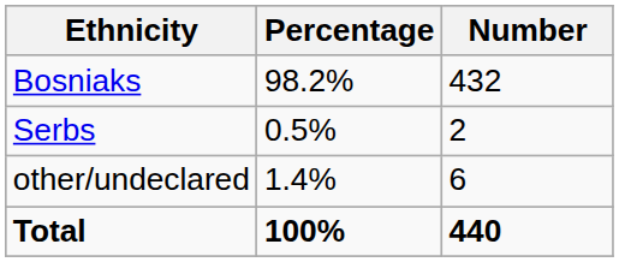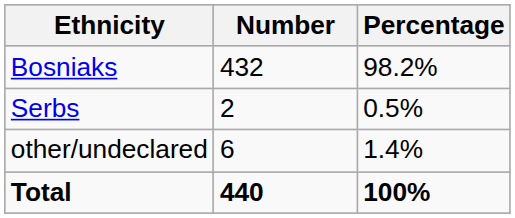 <table class="wikitable">
 <tr>
 <th width="100px">Ethnicity</th>
+<th width="80px">Number</th>
 <th width="80px">Percentage</th>
-<th width="80px">Number</th>
 </tr>
 <tr>
 <td><a href='#'>Bosniaks</a></td>
+<td>432</td>
 <td>98.2%</td>
-<td>432</td>
 </tr>
 <tr>
 <td><a href='#'>Serbs</a></td>
+<td>2</td>
 <td>0.5%</td>
-<td>2</td>
 </tr>
 <tr>
 <td>other/undeclared</td>
+<td>6</td>
 <td>1.4%</td>
-<td>6</td>
 </tr>
 <tr>
 <td><strong>Total</strong></td>
+<td><strong>440</strong></td>
 <td><strong>100%</strong></td>
-<td><strong>440</strong></td>
 </tr>
 </table>
